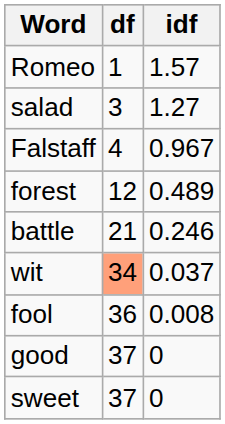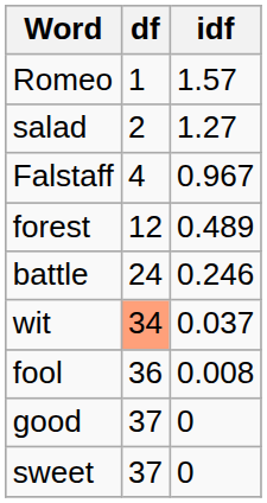 <table class="wikitable">
 <tr>
 <th>Word</th>
 <th>df</th>
 <th>idf</th>
 </tr>
 <tr>
 <td>Romeo</td>
 <td>1</td>
 <td>1.57</td>
 </tr>
 <tr>
 <td>salad</td>
-<td>3</td>
+<td>2</td>
 <td>1.27</td>
 </tr>
 <tr>
 <td>Falstaff</td>
 <td>4</td>
 <td>0.967</td>
 </tr>
 <tr>
 <td>forest</td>
 <td>12</td>
 <td>0.489</td>
 </tr>
 <tr>
 <td>battle</td>
-<td>21</td>
+<td>24</td>
 <td>0.246</td>
 </tr>
 <tr>
 <td>wit</td>
 <td style="background: lightsalmon;">34</td>
 <td>0.037</td>
 </tr>
 <tr>
 <td>fool</td>
 <td>36</td>
 <td>0.008</td>
 </tr>
 <tr>
 <td>good</td>
 <td>37</td>
 <td>0</td>
 </tr>
 <tr>
 <td>sweet</td>
 <td>37</td>
 <td>0</td>
 </tr>
 </table>
